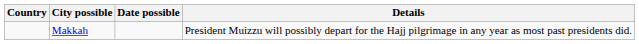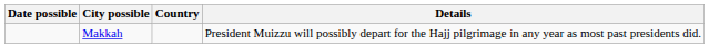 <table class="wikitable sortable" style="margin: 1em auto 1em auto">
 <tr>
+<th>Date possible</th>
+<th>City possible</th>
 <th>Country</th>
-<th>City possible</th>
-<th>Date possible</th>
 <th class="unsortable">Details</th>
 </tr>
 <tr>
 <td></td>
 <td><a href='#'>Makkah</a></td>
 <td></td>
 <td>President Muizzu will possibly depart for the Hajj pilgrimage in any year as most past presidents did.</td>
 </tr>
 </table>
